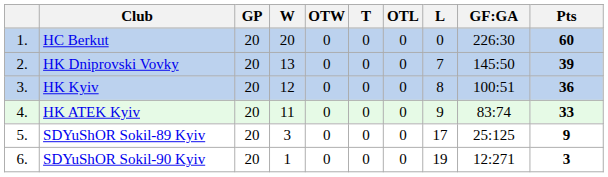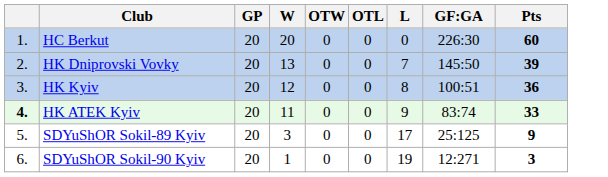 <table class="wikitable">
 <tr>
 <th width="30"></th>
 <th width="200">Club</th>
 <th width="30">GP</th>
 <th width="30">W</th>
 <th width="30">OTW</th>
-<th width="30">T</th>
 <th width="30">OTL</th>
 <th width="30">L</th>
 <th width="70">GF:GA</th>
 <th width="70">Pts</th>
 </tr>
 <tr bgcolor="#BCD2EE" align="center">
 <td>1.</td>
 <td align="left"><a href='#'>HC Berkut</a></td>
 <td>20</td>
 <td>20</td>
 <td>0</td>
 <td>0</td>
 <td>0</td>
-<td>0</td>
 <td>226:30</td>
 <td><strong>60</strong></td>
 </tr>
 <tr bgcolor="#BCD2EE" align="center">
 <td>2.</td>
 <td align="left"><a href='#'>HK Dniprovski Vovky</a></td>
 <td>20</td>
 <td>13</td>
-<td>0</td>
 <td>0</td>
 <td>0</td>
 <td>7</td>
 <td>145:50</td>
 <td><strong>39</strong></td>
 </tr>
 <tr bgcolor="#BCD2EE" align="center">
 <td>3.</td>
 <td align="left"><a href='#'>HK Kyiv</a></td>
 <td>20</td>
 <td>12</td>
 <td>0</td>
 <td>0</td>
-<td>0</td>
 <td>8</td>
 <td>100:51</td>
 <td><strong>36</strong></td>
 </tr>
 <tr bgcolor="#e6fae6" align="center">
-<td>4.</td>
+<td><strong>4.</strong></td>
 <td align="left"><a href='#'>HK ATEK Kyiv</a></td>
 <td>20</td>
 <td>11</td>
-<td>0</td>
 <td>0</td>
 <td>0</td>
 <td>9</td>
 <td>83:74</td>
 <td><strong>33</strong></td>
 </tr>
 <tr bgcolor="#FFFFFF" align="center">
 <td>5.</td>
 <td align="left"><a href='#'>SDYuShOR Sokil-89 Kyiv</a></td>
 <td>20</td>
 <td>3</td>
 <td>0</td>
 <td>0</td>
-<td>0</td>
 <td>17</td>
 <td>25:125</td>
 <td><strong>9</strong></td>
 </tr>
 <tr bgcolor="#FFFFFF" align="center">
 <td>6.</td>
 <td align="left"><a href='#'>SDYuShOR Sokil-90 Kyiv</a></td>
 <td>20</td>
 <td>1</td>
 <td>0</td>
 <td>0</td>
-<td>0</td>
 <td>19</td>
 <td>12:271</td>
 <td><strong>3</strong></td>
 </tr>
 </table>
